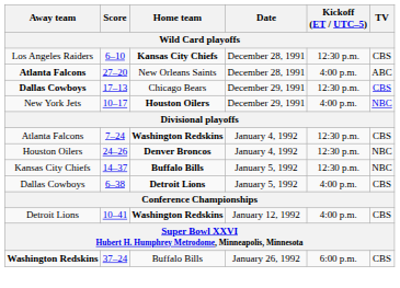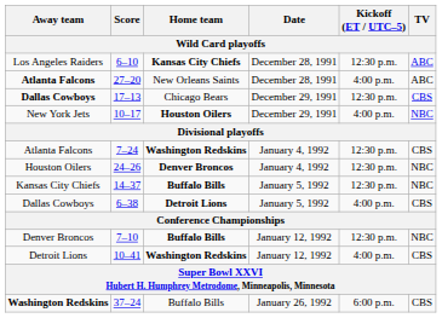 <table class="wikitable" style="font-size:92%; text-align:center;">
 <tr>
 <th>Away team</th>
 <th>Score</th>
 <th>Home team</th>
 <th>Date</th>
 <th>Kickoff<br>(<a href='#'>ET</a> / <a href='#'>UTC–5</a>)</th>
 <th>TV</th>
 </tr>
 <tr>
 <th colspan="6">Wild Card playoffs</th>
 </tr>
 <tr>
 <td>Los Angeles Raiders</td>
 <td><a href='#'>6–10</a></td>
 <td><strong>Kansas City Chiefs</strong></td>
 <td>December 28, 1991</td>
 <td>12:30 p.m.</td>
-<td>CBS</td>
+<td><a href='#'>ABC</a></td>
 </tr>
 <tr>
 <td><strong>Atlanta Falcons</strong></td>
 <td><a href='#'>27–20</a></td>
 <td>New Orleans Saints</td>
 <td>December 28, 1991</td>
 <td>4:00 p.m.</td>
 <td>ABC</td>
 </tr>
 <tr>
 <td><strong>Dallas Cowboys</strong></td>
 <td><a href='#'>17–13</a></td>
 <td>Chicago Bears</td>
 <td>December 29, 1991</td>
 <td>12:30 p.m.</td>
 <td><a href='#'>CBS</a></td>
 </tr>
 <tr>
 <td>New York Jets</td>
 <td><a href='#'>10–17</a></td>
 <td><strong>Houston Oilers</strong></td>
 <td>December 29, 1991</td>
 <td>4:00 p.m.</td>
 <td><a href='#'>NBC</a></td>
 </tr>
 <tr>
 <th colspan="6">Divisional playoffs</th>
 </tr>
 <tr>
 <td>Atlanta Falcons</td>
 <td><a href='#'>7–24</a></td>
 <td><strong>Washington Redskins</strong></td>
 <td>January 4, 1992</td>
 <td>12:30 p.m.</td>
 <td>CBS</td>
 </tr>
 <tr>
 <td>Houston Oilers</td>
 <td><a href='#'>24–26</a></td>
 <td><strong>Denver Broncos</strong></td>
 <td>January 4, 1992</td>
 <td>12:30 p.m.</td>
 <td>NBC</td>
 </tr>
 <tr>
 <td>Kansas City Chiefs</td>
 <td><a href='#'>14–37</a></td>
 <td><strong>Buffalo Bills</strong></td>
 <td>January 5, 1992</td>
 <td>12:30 p.m.</td>
 <td>NBC</td>
 </tr>
 <tr>
 <td>Dallas Cowboys</td>
 <td><a href='#'>6–38</a></td>
 <td><strong>Detroit Lions</strong></td>
 <td>January 5, 1992</td>
 <td>4:00 p.m.</td>
 <td>CBS</td>
 </tr>
 <tr>
 <th colspan="6">Conference Championships</th>
 </tr>
 <tr>
+<td>Denver Broncos</td>
+<td><a href='#'>7–10</a></td>
+<td><strong>Buffalo Bills</strong></td>
+<td>January 12, 1992</td>
+<td>12:30 p.m.</td>
+<td>NBC</td>
+</tr>
+<tr>
 <td>Detroit Lions</td>
 <td><a href='#'>10–41</a></td>
 <td><strong>Washington Redskins</strong></td>
 <td>January 12, 1992</td>
 <td>4:00 p.m.</td>
 <td>CBS</td>
 </tr>
 <tr>
 <th colspan="6"><a href='#'>Super Bowl XXVI</a><br><small><a href='#'>Hubert H. Humphrey Metrodome</a>, Minneapolis, Minnesota</small></th>
 </tr>
 <tr>
 <td><strong>Washington Redskins</strong></td>
 <td><a href='#'>37–24</a></td>
 <td>Buffalo Bills</td>
 <td>January 26, 1992</td>
 <td>6:00 p.m.</td>
 <td>CBS</td>
 </tr>
 </table>
